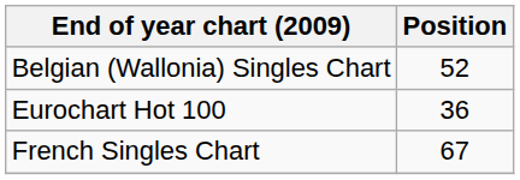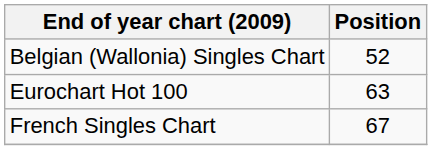 <table class="wikitable sortable">
 <tr>
 <th>End of year chart (2009)</th>
 <th>Position</th>
 </tr>
 <tr>
 <td>Belgian (Wallonia) Singles Chart</td>
 <td align="center">52</td>
 </tr>
 <tr>
 <td>Eurochart Hot 100</td>
-<td align="center">36</td>
+<td align="center">63</td>
 </tr>
 <tr>
 <td>French Singles Chart</td>
 <td align="center">67</td>
 </tr>
 <tr>
 </tr>
 </table>
